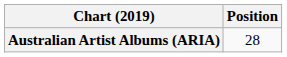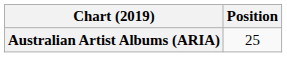 <table class="wikitable plainrowheaders" style="text-align:center">
 <tr>
 <th scope="col">Chart (2019)</th>
 <th scope="col">Position</th>
 </tr>
 <tr>
 <th scope="row">Australian Artist Albums (ARIA)</th>
-<td>28</td>
+<td>25</td>
 </tr>
 </table>
